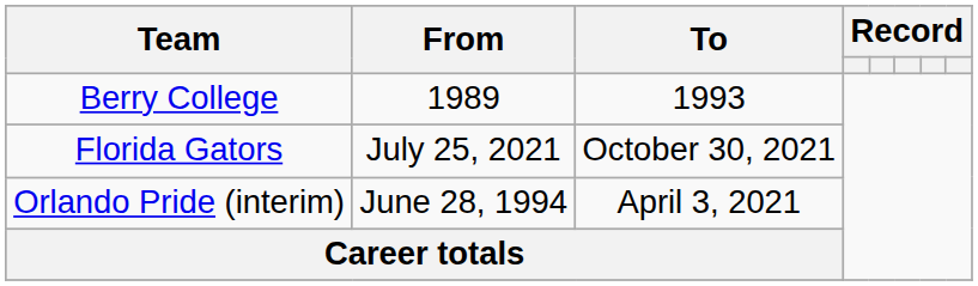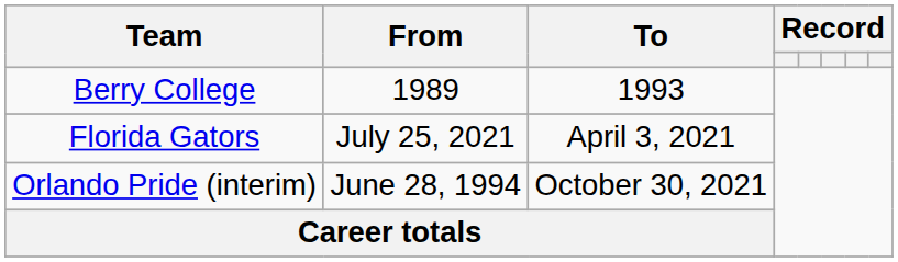 <table class="wikitable" style="text-align: center">
 <tr>
 <th rowspan=2>Team</th>
 <th rowspan=2>From</th>
 <th rowspan=2>To</th>
 <th colspan=5>Record</th>
 </tr>
 <tr>
 <th></th>
 <th></th>
 <th></th>
 <th></th>
 <th></th>
 </tr>
 <tr>
 <td><a href='#'>Berry College</a></td>
 <td>1989</td>
 <td>1993<br></td>
 </tr>
 <tr>
 <td><a href='#'>Florida Gators</a></td>
 <td>July 25, 2021</td>
-<td>October 30, 2021<br></td>
+<td>April 3, 2021<br></td>
 </tr>
 <tr>
 <td><a href='#'>Orlando Pride</a> (interim)</td>
 <td>June 28, 1994</td>
-<td>April 3, 2021<br></td>
+<td>October 30, 2021<br></td>
 </tr>
 <tr>
 <th colspan=3>Career totals<br></th>
 </tr>
 </table>
